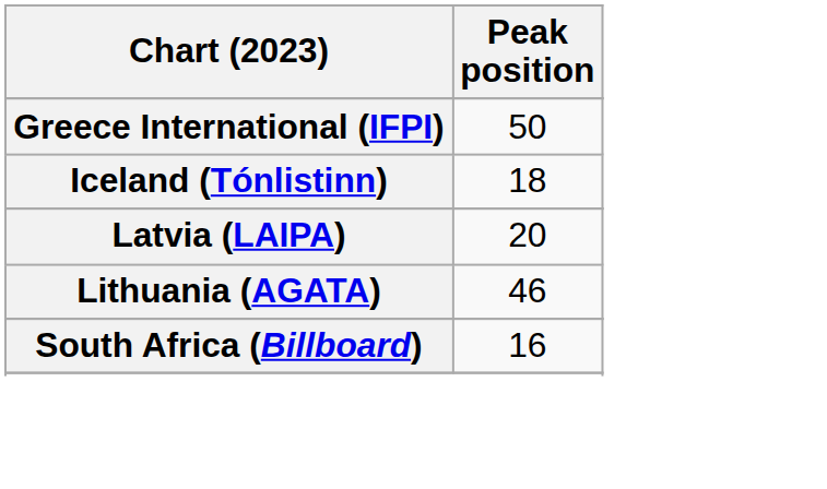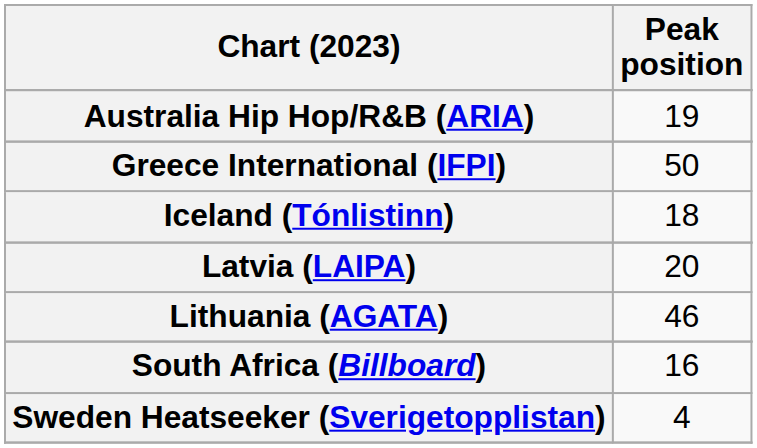 <table class="wikitable sortable plainrowheaders" style="text-align:center">
 <tr>
 <th scope="col">Chart (2023)</th>
 <th scope="col">Peak<br>position</th>
 </tr>
 <tr>
+</tr>
+<tr>
+<th scope="row">Australia Hip Hop/R&B (<a href='#'>ARIA</a>)</th>
+<td>19</td>
 </tr>
 <tr>
 </tr>
 <tr>
 </tr>
 <tr>
 </tr>
 <tr>
 </tr>
 <tr>
 <th scope="row">Greece International (<a href='#'>IFPI</a>)</th>
 <td>50</td>
 </tr>
 <tr>
 <th scope="row">Iceland (<a href='#'>Tónlistinn</a>)</th>
 <td>18</td>
 </tr>
 <tr>
 </tr>
 <tr>
 <th scope="row">Latvia (<a href='#'>LAIPA</a>)</th>
 <td>20</td>
 </tr>
 <tr>
 <th scope="row">Lithuania (<a href='#'>AGATA</a>)</th>
 <td>46</td>
 </tr>
 <tr>
 </tr>
 <tr>
 </tr>
 <tr>
 <th scope="row">South Africa (<em><a href='#'>Billboard</a></em>)</th>
 <td>16</td>
 </tr>
 <tr>
+<th scope="row">Sweden Heatseeker (<a href='#'>Sverigetopplistan</a>)</th>
+<td>4</td>
+</tr>
+<tr>
 </tr>
 <tr>
 </tr>
 <tr>
 </tr>
 </table>
